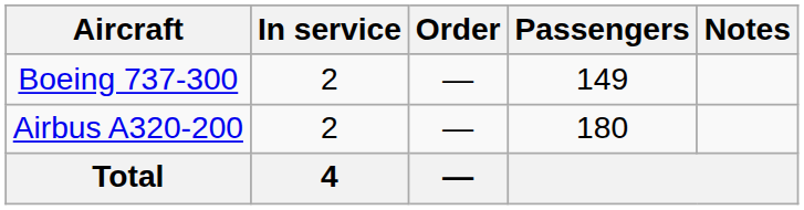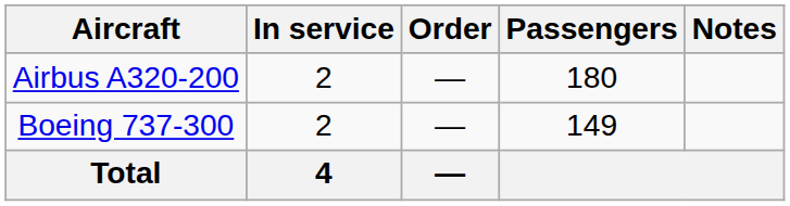 <table class="wikitable" style="border-collapse:collapse;text-align:center;margin:auto;">
 <tr>
 <th>Aircraft</th>
 <th>In service</th>
 <th>Order</th>
 <th>Passengers</th>
 <th>Notes</th>
 </tr>
 <tr>
+<td><a href='#'>Airbus A320-200</a></td>
+<td>2</td>
+<td>—</td>
+<td>180</td>
+<td></td>
+</tr>
+<tr>
 <td><a href='#'>Boeing 737-300</a></td>
 <td>2</td>
 <td>—</td>
 <td>149</td>
-<td></td>
-</tr>
-<tr>
-<td><a href='#'>Airbus A320-200</a></td>
-<td>2</td>
-<td>—</td>
-<td>180</td>
 <td></td>
 </tr>
 <tr>
 <th>Total</th>
 <th>4</th>
 <th>—</th>
 <th colspan="2"></th>
 </tr>
 </table>
